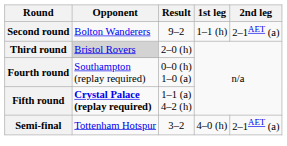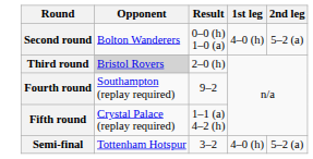 <table class="wikitable plainrowheaders" style="text-align:center;margin-left:1em;float:right">
 <tr>
 <th scope="col">Round</th>
 <th scope="col">Opponent</th>
 <th scope="col">Result</th>
 <th scope="col">1st leg</th>
 <th scope="col">2nd leg</th>
 </tr>
 <tr>
 <th scope="row">Second round</th>
 <td align="left"><a href='#'>Bolton Wanderers</a></td>
-<td>9–2</td>
-<td>1–1 (h)</td>
-<td>2–1<sup><a href='#'>AET</a></sup> (a)</td>
+<td>0–0 (h)<br>1–0 (a)</td>
+<td>4–0 (h)</td>
+<td>5–2 (a)</td>
 </tr>
 <tr>
 <th scope="row">Third round</th>
 <td align="left" style="background: lightgrey;"><a href='#'>Bristol Rovers</a></td>
 <td>2–0 (h)</td>
 <td colspan="2" rowspan="3">n/a</td>
 </tr>
 <tr>
 <th scope="row">Fourth round</th>
 <td align="left"><a href='#'>Southampton</a><br>(replay required)</td>
-<td>0–0 (h)<br>1–0 (a)</td>
+<td>9–2</td>
 </tr>
 <tr>
 <th scope="row">Fifth round</th>
-<td align="left"><strong><a href='#'>Crystal Palace</a><br>(replay required)</strong></td>
+<td align="left"><a href='#'>Crystal Palace</a><br>(replay required)</td>
 <td>1–1 (a)<br>4–2 (h)</td>
 </tr>
 <tr>
 <th scope="row">Semi-final</th>
 <td align="left"><a href='#'>Tottenham Hotspur</a></td>
 <td>3–2</td>
 <td>4–0 (h)</td>
-<td>2–1<sup><a href='#'>AET</a></sup> (a)</td>
+<td>5–2 (a)</td>
 </tr>
 </table>
